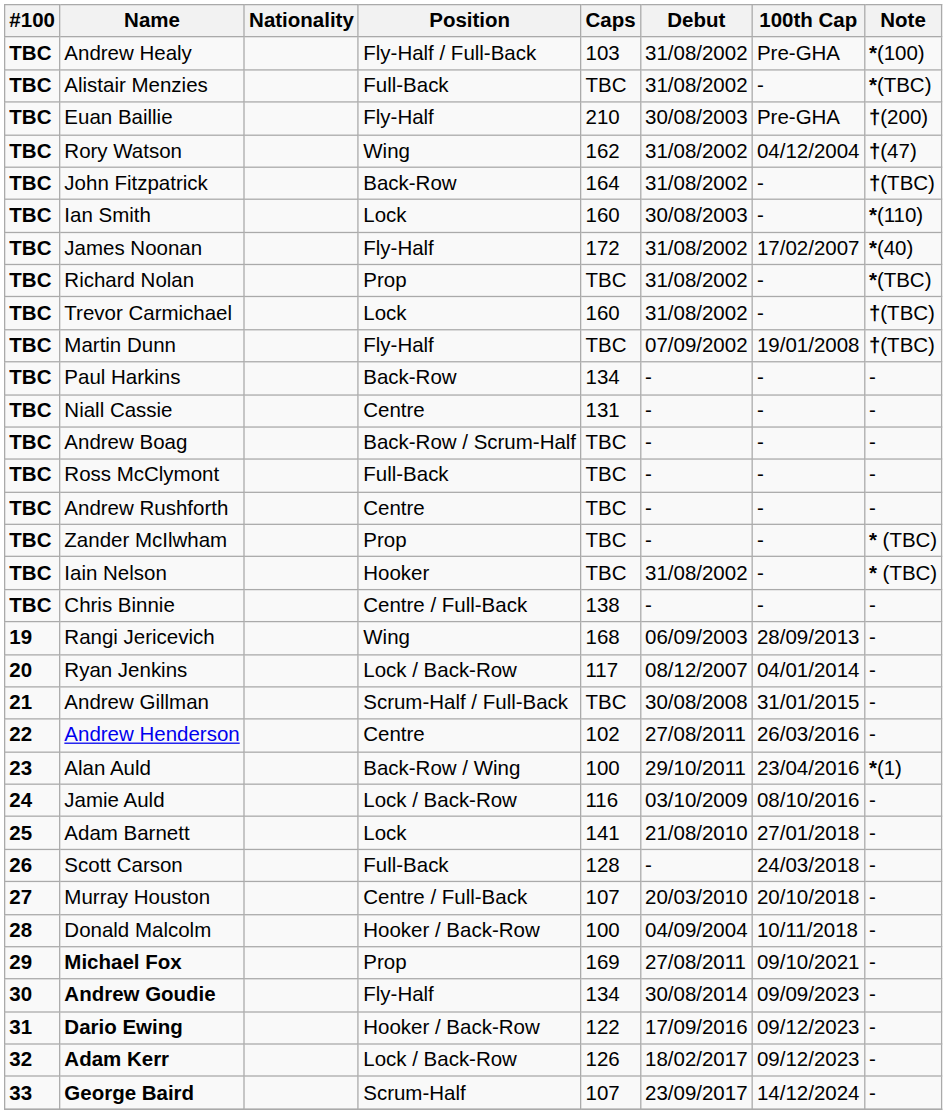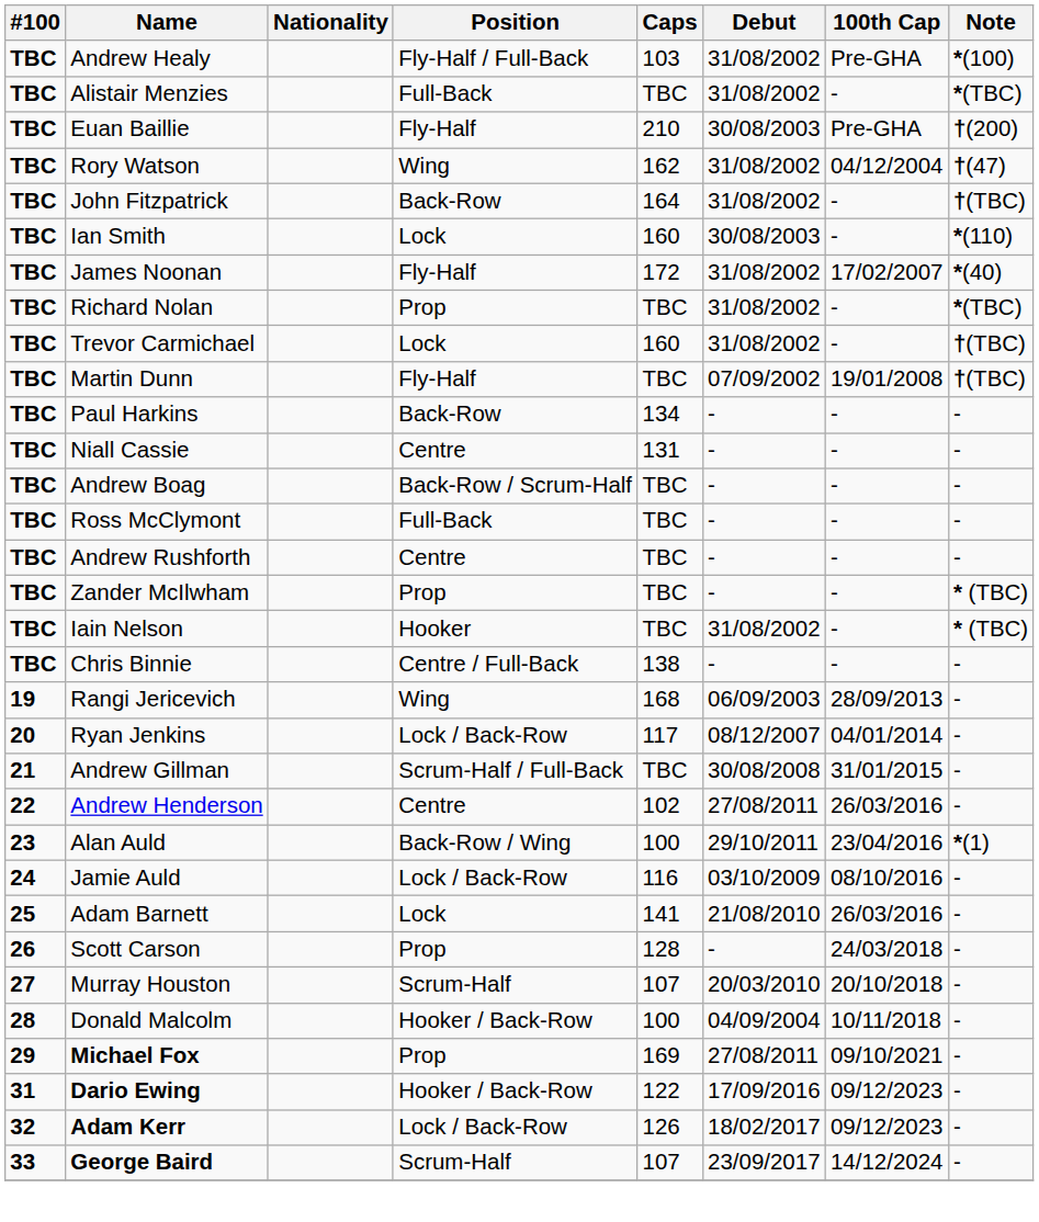 <table class="wikitable sortable">
 <tr>
 <th>#100</th>
 <th>Name</th>
 <th>Nationality</th>
 <th>Position</th>
 <th>Caps</th>
 <th>Debut</th>
 <th>100th Cap</th>
 <th>Note</th>
 </tr>
 <tr>
 <td><strong>TBC</strong></td>
 <td>Andrew Healy</td>
 <td></td>
 <td>Fly-Half / Full-Back</td>
 <td>103</td>
 <td>31/08/2002</td>
 <td>Pre-GHA</td>
 <td><strong>*</strong>(100)</td>
 </tr>
 <tr>
 <td><strong>TBC</strong></td>
 <td>Alistair Menzies</td>
 <td></td>
 <td>Full-Back</td>
 <td>TBC</td>
 <td>31/08/2002</td>
 <td>-</td>
 <td><strong>*</strong>(TBC)</td>
 </tr>
 <tr>
 <td><strong>TBC</strong></td>
 <td>Euan Baillie</td>
 <td></td>
 <td>Fly-Half</td>
 <td>210</td>
 <td>30/08/2003</td>
 <td>Pre-GHA</td>
 <td><strong>†</strong>(200)</td>
 </tr>
 <tr>
 <td><strong>TBC</strong></td>
 <td>Rory Watson</td>
 <td></td>
 <td>Wing</td>
 <td>162</td>
 <td>31/08/2002</td>
 <td>04/12/2004</td>
 <td><strong>†</strong>(47)</td>
 </tr>
 <tr>
 <td><strong>TBC</strong></td>
 <td>John Fitzpatrick</td>
 <td></td>
 <td>Back-Row</td>
 <td>164</td>
 <td>31/08/2002</td>
 <td>-</td>
 <td><strong>†</strong>(TBC)</td>
 </tr>
 <tr>
 <td><strong>TBC</strong></td>
 <td>Ian Smith</td>
 <td></td>
 <td>Lock</td>
 <td>160</td>
 <td>30/08/2003</td>
 <td>-</td>
 <td><strong>*</strong>(110)</td>
 </tr>
 <tr>
 <td><strong>TBC</strong></td>
 <td>James Noonan</td>
 <td></td>
 <td>Fly-Half</td>
 <td>172</td>
 <td>31/08/2002</td>
 <td>17/02/2007</td>
 <td><strong>*</strong>(40)</td>
 </tr>
 <tr>
 <td><strong>TBC</strong></td>
 <td>Richard Nolan</td>
 <td></td>
 <td>Prop</td>
 <td>TBC</td>
 <td>31/08/2002</td>
 <td>-</td>
 <td><strong>*</strong>(TBC)</td>
 </tr>
 <tr>
 <td><strong>TBC</strong></td>
 <td>Trevor Carmichael</td>
 <td></td>
 <td>Lock</td>
 <td>160</td>
 <td>31/08/2002</td>
 <td>-</td>
 <td><strong>†</strong>(TBC)</td>
 </tr>
 <tr>
 <td><strong>TBC</strong></td>
 <td>Martin Dunn</td>
 <td></td>
 <td>Fly-Half</td>
 <td>TBC</td>
 <td>07/09/2002</td>
 <td>19/01/2008</td>
 <td><strong>†</strong>(TBC)</td>
 </tr>
 <tr>
 <td><strong>TBC</strong></td>
 <td>Paul Harkins</td>
 <td></td>
 <td>Back-Row</td>
 <td>134</td>
 <td>-</td>
 <td>-</td>
 <td>-</td>
 </tr>
 <tr>
 <td><strong>TBC</strong></td>
 <td>Niall Cassie</td>
 <td></td>
 <td>Centre</td>
 <td>131</td>
 <td>-</td>
 <td>-</td>
 <td>-</td>
 </tr>
 <tr>
 <td><strong>TBC</strong></td>
 <td>Andrew Boag</td>
 <td></td>
 <td>Back-Row / Scrum-Half</td>
 <td>TBC</td>
 <td>-</td>
 <td>-</td>
 <td>-</td>
 </tr>
 <tr>
 <td><strong>TBC</strong></td>
 <td>Ross McClymont</td>
 <td></td>
 <td>Full-Back</td>
 <td>TBC</td>
 <td>-</td>
 <td>-</td>
 <td>-</td>
 </tr>
 <tr>
 <td><strong>TBC</strong></td>
 <td>Andrew Rushforth</td>
 <td></td>
 <td>Centre</td>
 <td>TBC</td>
 <td>-</td>
 <td>-</td>
 <td>-</td>
 </tr>
 <tr>
 <td><strong>TBC</strong></td>
 <td>Zander McIlwham</td>
 <td></td>
 <td>Prop</td>
 <td>TBC</td>
 <td>-</td>
 <td>-</td>
 <td><strong>*</strong> (TBC)</td>
 </tr>
 <tr>
 <td><strong>TBC</strong></td>
 <td>Iain Nelson</td>
 <td></td>
 <td>Hooker</td>
 <td>TBC</td>
 <td>31/08/2002</td>
 <td>-</td>
 <td><strong>*</strong> (TBC)</td>
 </tr>
 <tr>
 <td><strong>TBC</strong></td>
 <td>Chris Binnie</td>
 <td></td>
 <td>Centre / Full-Back</td>
 <td>138</td>
 <td>-</td>
 <td>-</td>
 <td>-</td>
 </tr>
 <tr>
 <td><strong>19</strong></td>
 <td>Rangi Jericevich</td>
 <td></td>
 <td>Wing</td>
 <td>168</td>
 <td>06/09/2003</td>
 <td>28/09/2013</td>
 <td>-</td>
 </tr>
 <tr>
 <td><strong>20</strong></td>
 <td>Ryan Jenkins</td>
 <td></td>
 <td>Lock / Back-Row</td>
 <td>117</td>
 <td>08/12/2007</td>
 <td>04/01/2014</td>
 <td>-</td>
 </tr>
 <tr>
 <td><strong>21</strong></td>
 <td>Andrew Gillman</td>
 <td></td>
 <td>Scrum-Half / Full-Back</td>
 <td>TBC</td>
 <td>30/08/2008</td>
 <td>31/01/2015</td>
 <td>-</td>
 </tr>
 <tr>
 <td><strong>22</strong></td>
 <td><a href='#'>Andrew Henderson</a></td>
 <td></td>
 <td>Centre</td>
 <td>102</td>
 <td>27/08/2011</td>
 <td>26/03/2016</td>
 <td>-</td>
 </tr>
 <tr>
 <td><strong>23</strong></td>
 <td>Alan Auld</td>
 <td></td>
 <td>Back-Row / Wing</td>
 <td>100</td>
 <td>29/10/2011</td>
 <td>23/04/2016</td>
 <td><strong>*</strong>(1)</td>
 </tr>
 <tr>
 <td><strong>24</strong></td>
 <td>Jamie Auld</td>
 <td></td>
 <td>Lock / Back-Row</td>
 <td>116</td>
 <td>03/10/2009</td>
 <td>08/10/2016</td>
 <td>-</td>
 </tr>
 <tr>
 <td><strong>25</strong></td>
 <td>Adam Barnett</td>
 <td></td>
 <td>Lock</td>
 <td>141</td>
 <td>21/08/2010</td>
-<td>27/01/2018</td>
+<td>26/03/2016</td>
 <td>-</td>
 </tr>
 <tr>
 <td><strong>26</strong></td>
 <td>Scott Carson</td>
 <td></td>
-<td>Full-Back</td>
+<td>Prop</td>
 <td>128</td>
 <td>-</td>
 <td>24/03/2018</td>
 <td>-</td>
 </tr>
 <tr>
 <td><strong>27</strong></td>
 <td>Murray Houston</td>
 <td></td>
-<td>Centre / Full-Back</td>
+<td>Scrum-Half</td>
 <td>107</td>
 <td>20/03/2010</td>
 <td>20/10/2018</td>
 <td>-</td>
 </tr>
 <tr>
 <td><strong>28</strong></td>
 <td>Donald Malcolm</td>
 <td></td>
 <td>Hooker / Back-Row</td>
 <td>100</td>
 <td>04/09/2004</td>
 <td>10/11/2018</td>
 <td>-</td>
 </tr>
 <tr>
 <td><strong>29</strong></td>
 <td><strong>Michael Fox</strong></td>
 <td></td>
 <td>Prop</td>
 <td>169</td>
 <td>27/08/2011</td>
 <td>09/10/2021</td>
-<td>-</td>
-</tr>
-<tr>
-<td><strong>30</strong></td>
-<td><strong>Andrew Goudie</strong></td>
-<td></td>
-<td>Fly-Half</td>
-<td>134</td>
-<td>30/08/2014</td>
-<td>09/09/2023</td>
 <td>-</td>
 </tr>
 <tr>
 <td><strong>31</strong></td>
 <td><strong>Dario Ewing</strong></td>
 <td></td>
 <td>Hooker / Back-Row</td>
 <td>122</td>
 <td>17/09/2016</td>
 <td>09/12/2023</td>
 <td>-</td>
 </tr>
 <tr>
 <td><strong>32</strong></td>
 <td><strong>Adam Kerr</strong></td>
 <td></td>
 <td>Lock / Back-Row</td>
 <td>126</td>
 <td>18/02/2017</td>
 <td>09/12/2023</td>
 <td>-</td>
 </tr>
 <tr>
 <td><strong>33</strong></td>
 <td><strong>George Baird</strong></td>
 <td></td>
 <td>Scrum-Half</td>
 <td>107</td>
 <td>23/09/2017</td>
 <td>14/12/2024</td>
 <td>-</td>
 </tr>
 <tr>
 </tr>
 </table>
